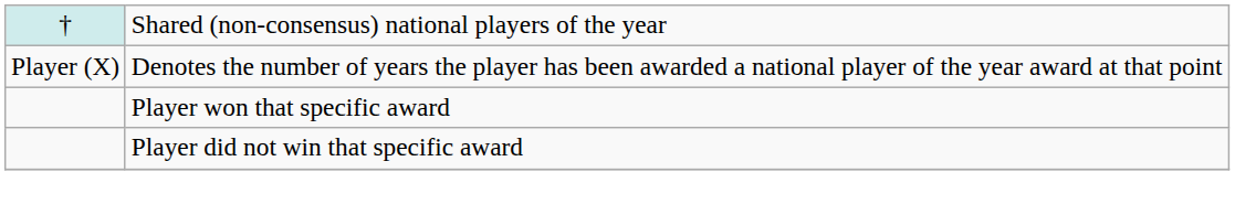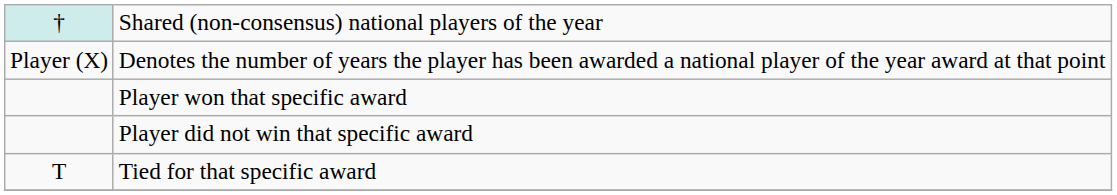 <table class="wikitable">
 <tr>
 <td style="background-color:#CFECEC;" align="center">†</td>
 <td>Shared (non-consensus) national players of the year</td>
 </tr>
 <tr>
 <td>Player (X)</td>
 <td>Denotes the number of years the player has been awarded a national player of the year award at that point</td>
 </tr>
 <tr>
 <td align="center"></td>
 <td>Player won that specific award</td>
 </tr>
 <tr>
 <td align="center"></td>
 <td>Player did not win that specific award</td>
 </tr>
 <tr>
+<td align="center">T</td>
+<td>Tied for that specific award</td>
+</tr>
+<tr>
 </tr>
 </table>
